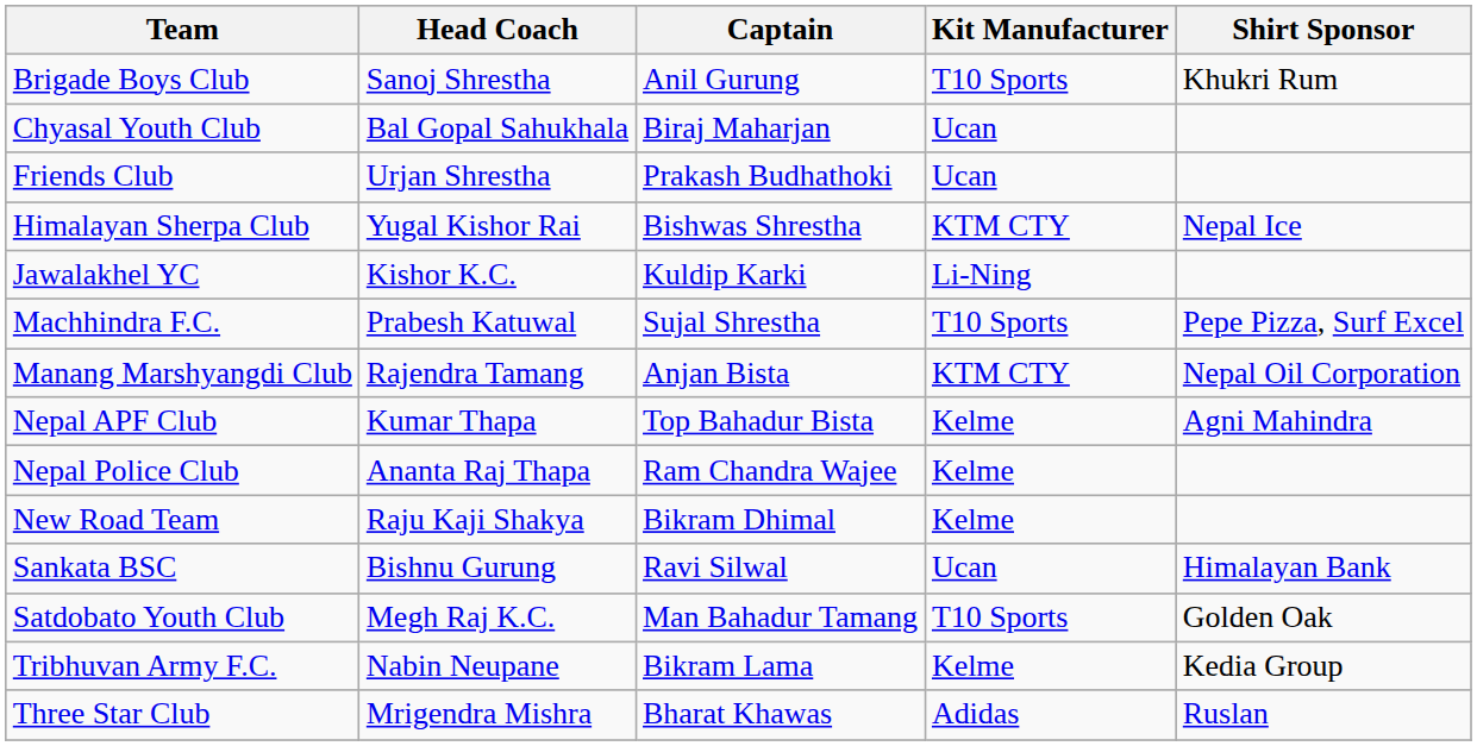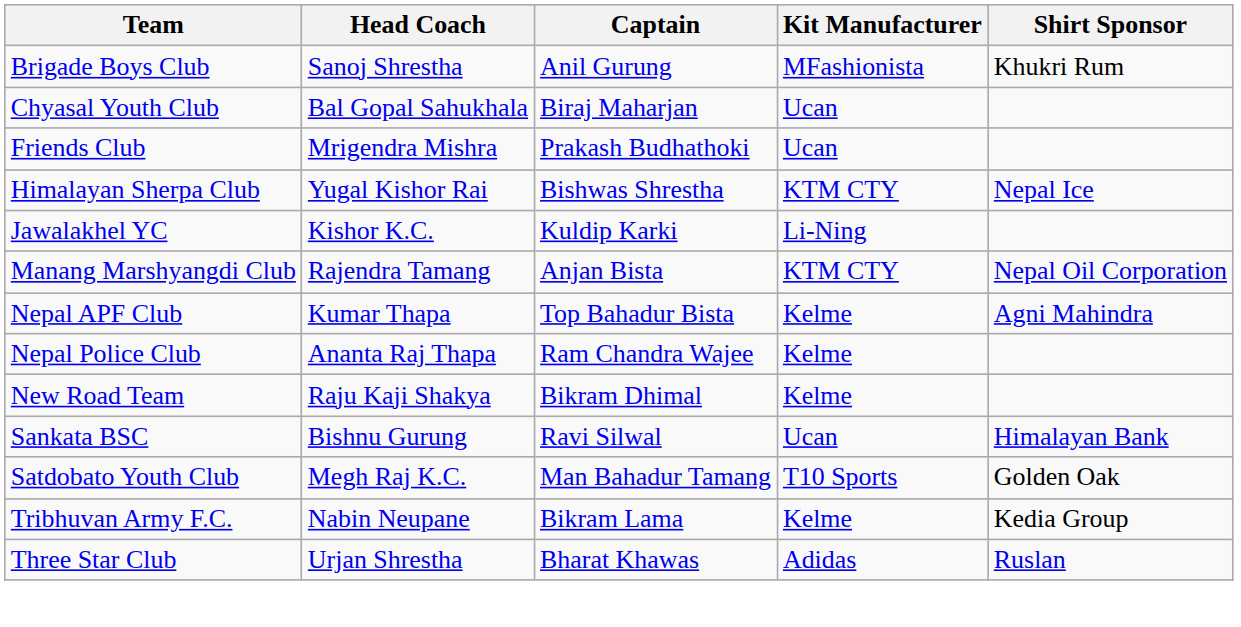 <table class="wikitable sortable">
 <tr>
 <th>Team</th>
 <th>Head Coach</th>
 <th>Captain</th>
 <th>Kit Manufacturer</th>
 <th>Shirt Sponsor</th>
 </tr>
 <tr>
 <td><a href='#'>Brigade Boys Club</a></td>
 <td> <a href='#'>Sanoj Shrestha</a></td>
 <td> <a href='#'>Anil Gurung</a></td>
-<td><a href='#'>T10 Sports</a></td>
+<td><a href='#'>MFashionista</a></td>
 <td>Khukri Rum</td>
 </tr>
 <tr>
 <td><a href='#'>Chyasal Youth Club</a></td>
 <td> <a href='#'>Bal Gopal Sahukhala</a></td>
 <td><a href='#'>Biraj Maharjan</a></td>
 <td><a href='#'>Ucan</a></td>
 <td></td>
 </tr>
 <tr>
 <td><a href='#'>Friends Club</a></td>
-<td> <a href='#'>Urjan Shrestha</a></td>
+<td> <a href='#'>Mrigendra Mishra</a></td>
 <td> <a href='#'>Prakash Budhathoki</a></td>
 <td><a href='#'>Ucan</a></td>
 <td></td>
 </tr>
 <tr>
 <td><a href='#'>Himalayan Sherpa Club</a></td>
 <td> <a href='#'>Yugal Kishor Rai</a></td>
 <td> <a href='#'>Bishwas Shrestha</a></td>
 <td><a href='#'>KTM CTY</a></td>
 <td><a href='#'>Nepal Ice</a></td>
 </tr>
 <tr>
 <td><a href='#'>Jawalakhel YC</a></td>
 <td> <a href='#'>Kishor K.C.</a></td>
 <td><a href='#'>Kuldip Karki</a></td>
 <td><a href='#'>Li-Ning</a></td>
 <td></td>
-</tr>
-<tr>
-<td><a href='#'>Machhindra F.C.</a></td>
-<td> <a href='#'>Prabesh Katuwal</a></td>
-<td><a href='#'>Sujal Shrestha</a></td>
-<td><a href='#'>T10 Sports</a></td>
-<td><a href='#'>Pepe Pizza</a>, <a href='#'>Surf Excel</a></td>
 </tr>
 <tr>
 <td><a href='#'>Manang Marshyangdi Club</a></td>
 <td> <a href='#'>Rajendra Tamang</a></td>
 <td><a href='#'>Anjan Bista</a></td>
 <td><a href='#'>KTM CTY</a></td>
 <td><a href='#'>Nepal Oil Corporation</a></td>
 </tr>
 <tr>
 <td><a href='#'>Nepal APF Club</a></td>
 <td> <a href='#'>Kumar Thapa</a></td>
 <td> <a href='#'>Top Bahadur Bista</a></td>
 <td><a href='#'>Kelme</a></td>
 <td><a href='#'>Agni Mahindra</a></td>
 </tr>
 <tr>
 <td><a href='#'>Nepal Police Club</a></td>
 <td> <a href='#'>Ananta Raj Thapa</a></td>
 <td> <a href='#'>Ram Chandra Wajee</a></td>
 <td><a href='#'>Kelme</a></td>
 <td></td>
 </tr>
 <tr>
 <td><a href='#'>New Road Team</a></td>
 <td> <a href='#'>Raju Kaji Shakya</a></td>
 <td><a href='#'>Bikram Dhimal</a></td>
 <td><a href='#'>Kelme</a></td>
 <td></td>
 </tr>
 <tr>
 <td><a href='#'>Sankata BSC</a></td>
 <td> <a href='#'>Bishnu Gurung</a></td>
 <td> <a href='#'>Ravi Silwal</a></td>
 <td><a href='#'>Ucan</a></td>
 <td><a href='#'>Himalayan Bank</a></td>
 </tr>
 <tr>
 <td><a href='#'>Satdobato Youth Club</a></td>
 <td> <a href='#'>Megh Raj K.C.</a></td>
 <td><a href='#'>Man Bahadur Tamang</a></td>
 <td><a href='#'>T10 Sports</a></td>
 <td>Golden Oak</td>
 </tr>
 <tr>
 <td><a href='#'>Tribhuvan Army F.C.</a></td>
 <td> <a href='#'>Nabin Neupane</a></td>
 <td> <a href='#'>Bikram Lama</a></td>
 <td><a href='#'>Kelme</a></td>
 <td>Kedia Group</td>
 </tr>
 <tr>
 <td><a href='#'>Three Star Club</a></td>
-<td> <a href='#'>Mrigendra Mishra</a></td>
+<td> <a href='#'>Urjan Shrestha</a></td>
 <td><a href='#'>Bharat Khawas</a></td>
 <td><a href='#'>Adidas</a></td>
 <td><a href='#'>Ruslan</a></td>
 </tr>
 </table>
